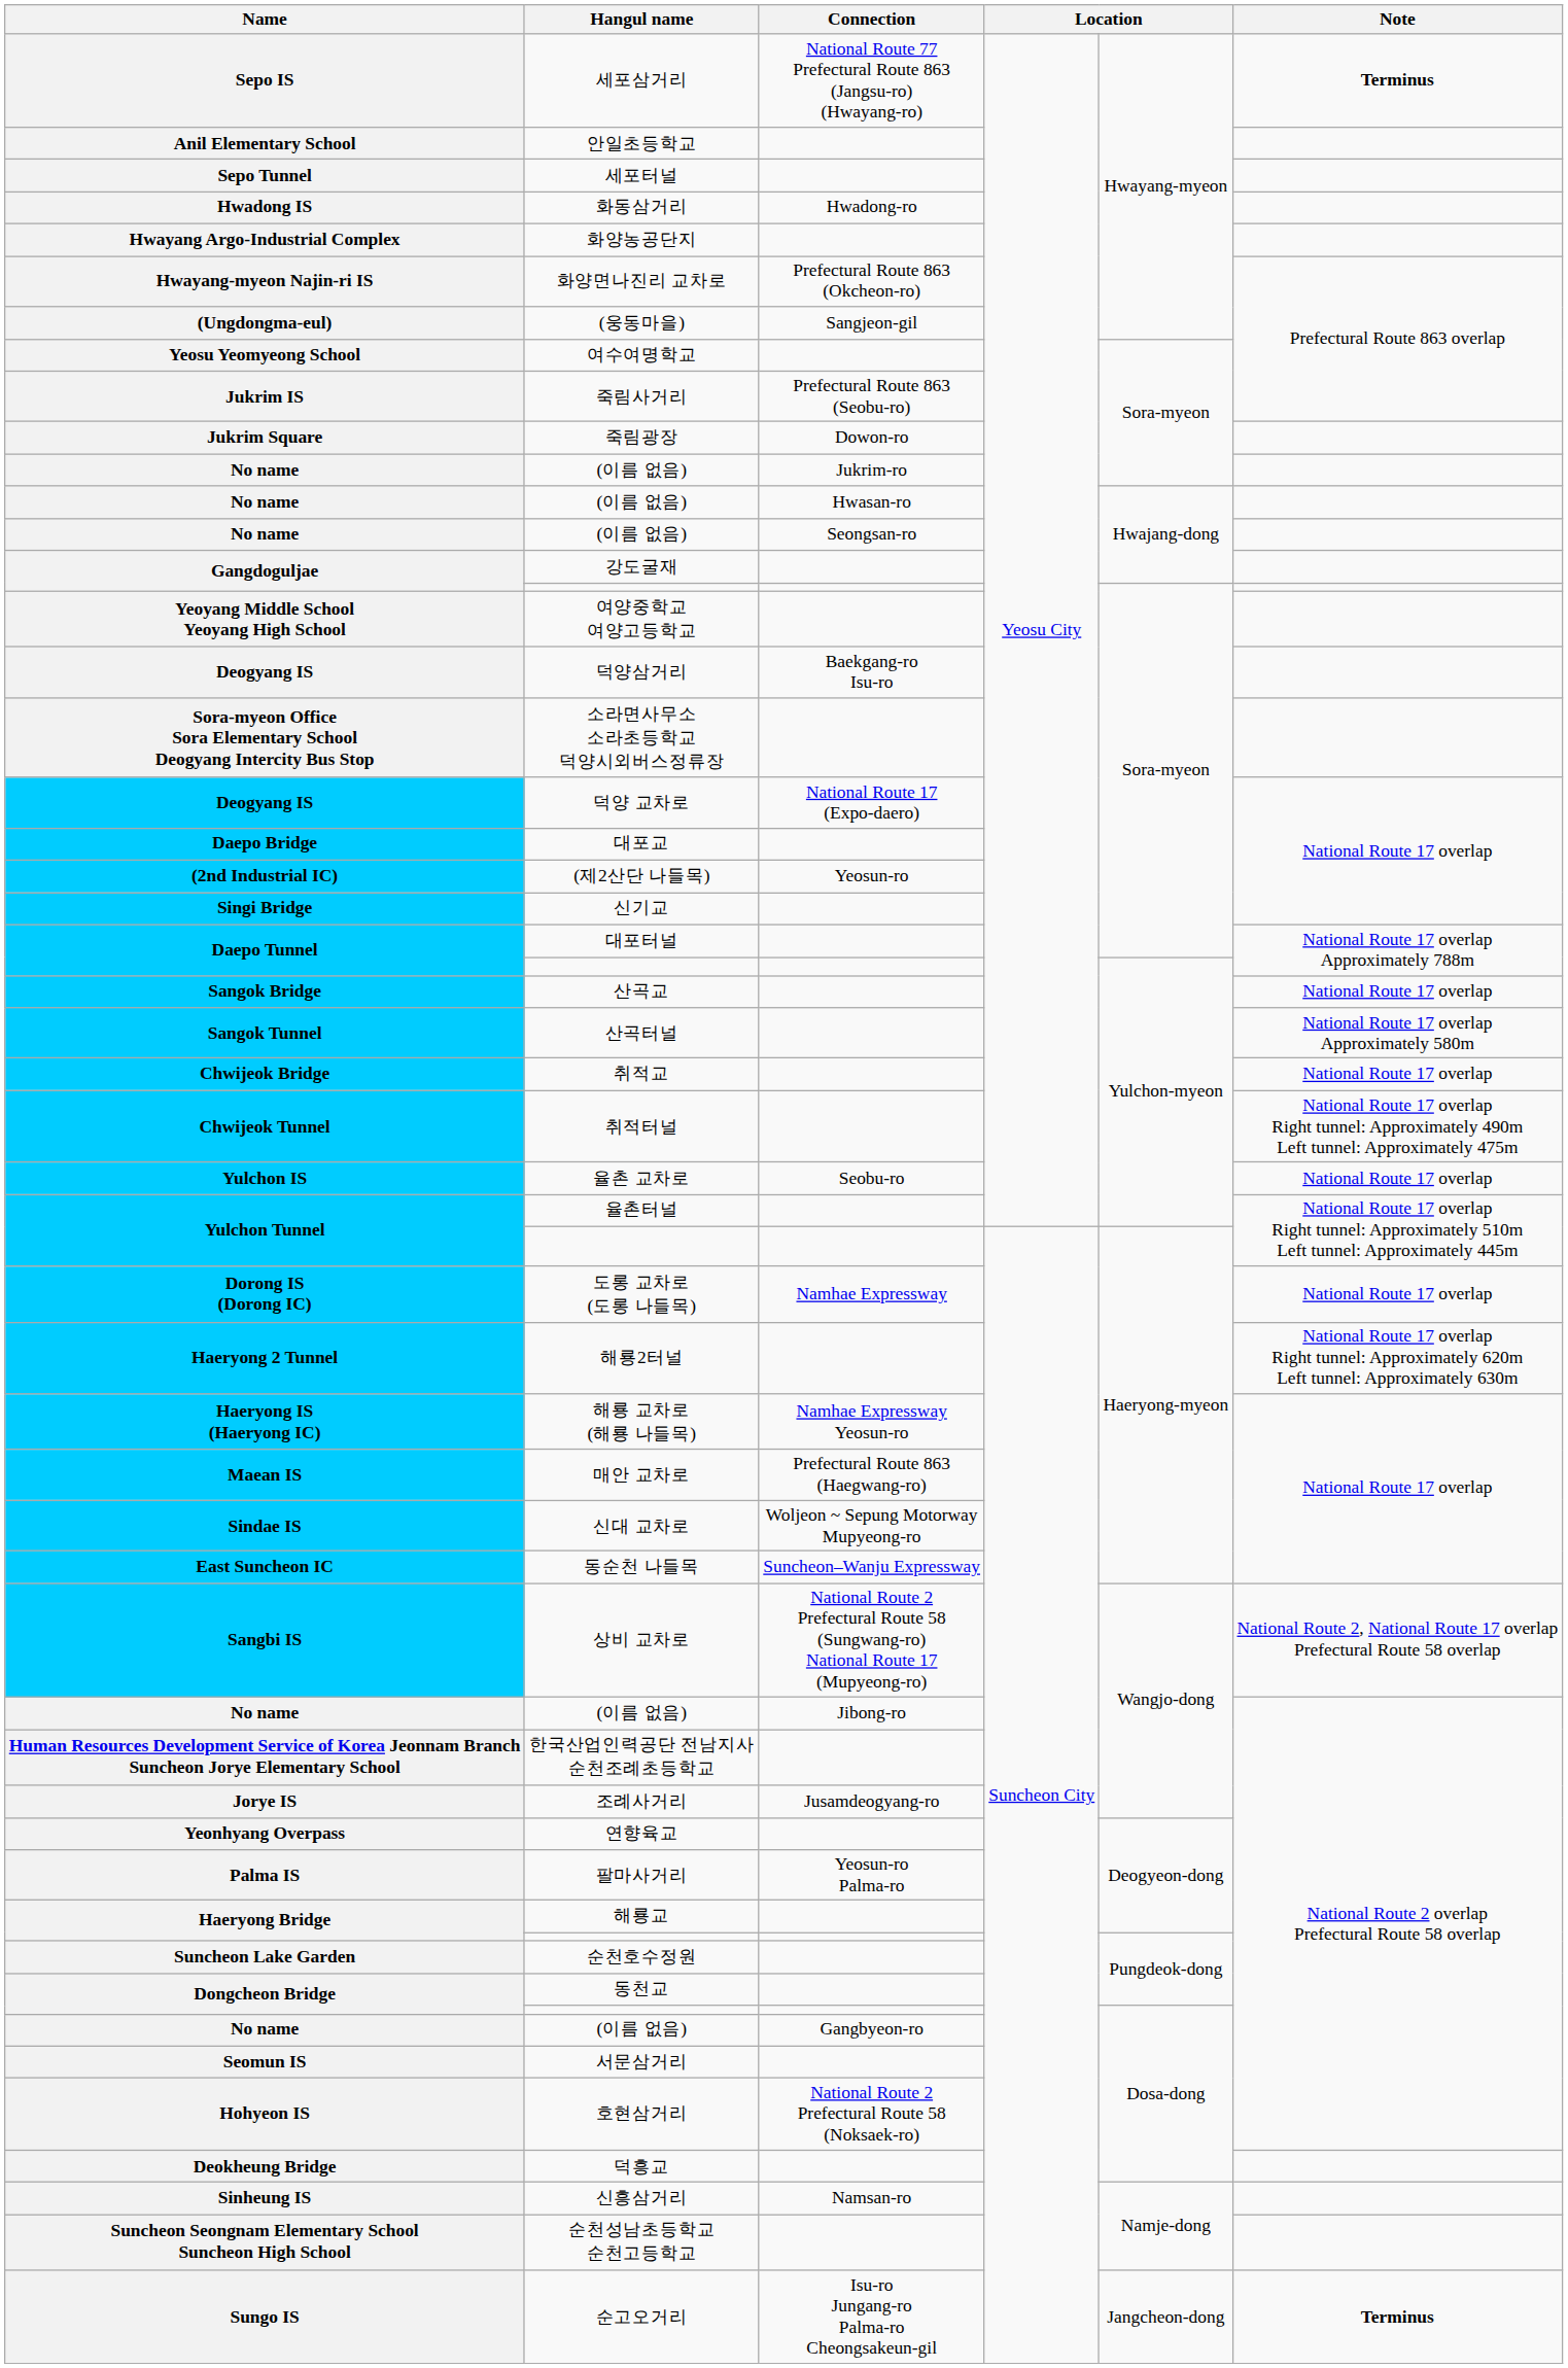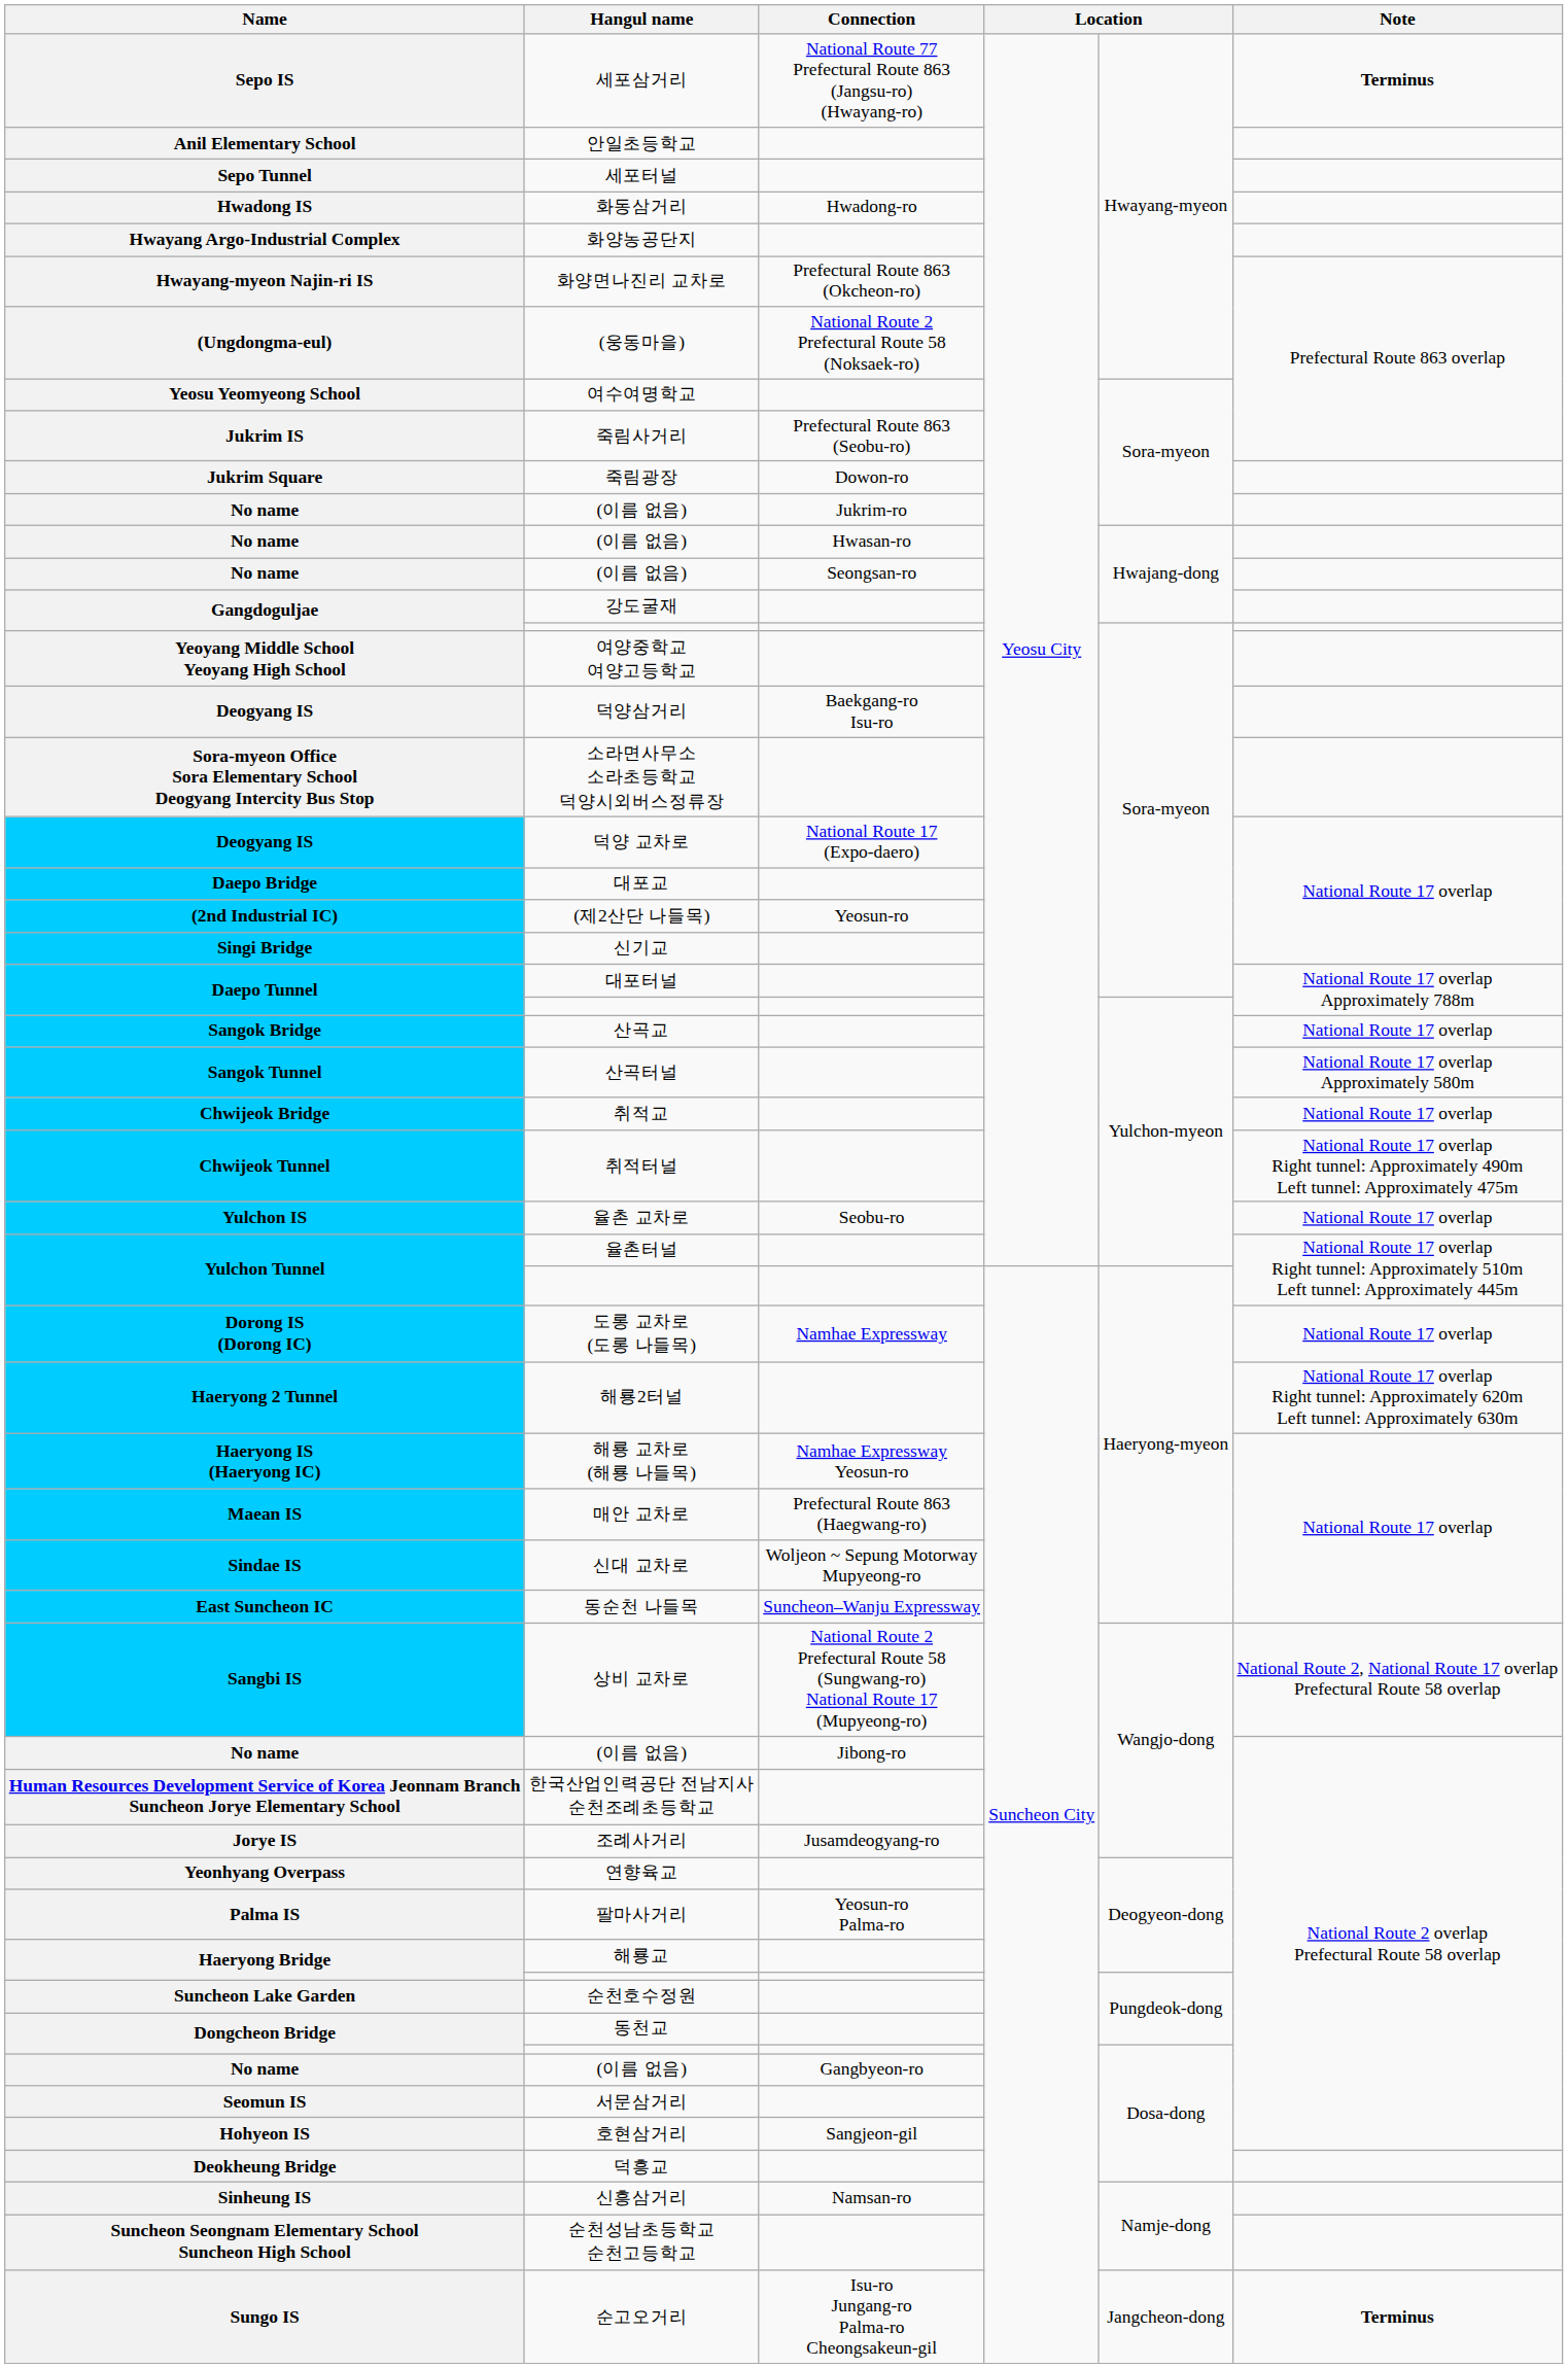 <table class="wikitable" style="font-size: 85%; text-align: center;">
 <tr>
 <th>Name </th>
 <th>Hangul name</th>
 <th>Connection</th>
 <th colspan="2">Location</th>
 <th>Note</th>
 </tr>
 <tr>
 <th>Sepo IS</th>
 <td>세포삼거리</td>
 <td><a href='#'>National Route 77</a><br>Prefectural Route 863<br>(Jangsu-ro)<br>(Hwayang-ro)</td>
 <td rowspan=30><a href='#'>Yeosu City</a></td>
 <td rowspan=7>Hwayang-myeon</td>
 <td><strong>Terminus</strong></td>
 </tr>
 <tr>
 <th>Anil Elementary School</th>
 <td>안일초등학교</td>
 <td></td>
 <td></td>
 </tr>
 <tr>
 <th>Sepo Tunnel</th>
 <td>세포터널</td>
 <td></td>
 <td></td>
 </tr>
 <tr>
 <th>Hwadong IS</th>
 <td>화동삼거리</td>
 <td>Hwadong-ro</td>
 <td></td>
 </tr>
 <tr>
 <th>Hwayang Argo-Industrial Complex</th>
 <td>화양농공단지</td>
 <td></td>
 <td></td>
 </tr>
 <tr>
 <th>Hwayang-myeon Najin-ri IS</th>
 <td>화양면나진리 교차로</td>
 <td>Prefectural Route 863<br>(Okcheon-ro)</td>
 <td rowspan=4>Prefectural Route 863 overlap</td>
 </tr>
 <tr>
 <th>(Ungdongma-eul)</th>
 <td>(웅동마을)</td>
-<td>Sangjeon-gil</td>
+<td><a href='#'>National Route 2</a><br>Prefectural Route 58<br>(Noksaek-ro)</td>
 </tr>
 <tr>
 <th>Yeosu Yeomyeong School</th>
 <td>여수여명학교</td>
 <td></td>
 <td rowspan=4>Sora-myeon</td>
 </tr>
 <tr>
 <th>Jukrim IS</th>
 <td>죽림사거리</td>
 <td>Prefectural Route 863<br>(Seobu-ro)</td>
 </tr>
 <tr>
 <th>Jukrim Square</th>
 <td>죽림광장</td>
 <td>Dowon-ro</td>
 <td></td>
 </tr>
 <tr>
 <th>No name</th>
 <td>(이름 없음)</td>
 <td>Jukrim-ro</td>
 <td></td>
 </tr>
 <tr>
 <th>No name</th>
 <td>(이름 없음)</td>
 <td>Hwasan-ro</td>
 <td rowspan=3>Hwajang-dong</td>
 <td></td>
 </tr>
 <tr>
 <th>No name</th>
 <td>(이름 없음)</td>
 <td>Seongsan-ro</td>
 <td></td>
 </tr>
 <tr>
 <th rowspan=2>Gangdoguljae</th>
 <td>강도굴재</td>
 <td></td>
 <td></td>
 </tr>
 <tr>
 <td></td>
 <td></td>
 <td rowspan=9>Sora-myeon</td>
 <td></td>
 </tr>
 <tr>
 <th>Yeoyang Middle School<br>Yeoyang High School</th>
 <td>여양중학교<br>여양고등학교</td>
 <td></td>
 <td></td>
 </tr>
 <tr>
 <th>Deogyang IS</th>
 <td>덕양삼거리</td>
 <td>Baekgang-ro<br>Isu-ro</td>
 <td></td>
 </tr>
 <tr>
 <th>Sora-myeon Office<br>Sora Elementary School<br>Deogyang Intercity Bus Stop</th>
 <td>소라면사무소<br>소라초등학교<br>덕양시외버스정류장</td>
 <td></td>
 <td></td>
 </tr>
 <tr>
 <th style="background-color: #00CCFF;">Deogyang IS</th>
 <td>덕양 교차로</td>
 <td><a href='#'>National Route 17</a><br>(Expo-daero)</td>
 <td rowspan=4><a href='#'>National Route 17</a> overlap</td>
 </tr>
 <tr>
 <th style="background-color: #00CCFF;">Daepo Bridge</th>
 <td>대포교</td>
 <td></td>
 </tr>
 <tr>
 <th style="background-color: #00CCFF;">(2nd Industrial IC)</th>
 <td>(제2산단 나들목)</td>
 <td>Yeosun-ro</td>
 </tr>
 <tr>
 <th style="background-color: #00CCFF;">Singi Bridge</th>
 <td>신기교</td>
 <td></td>
 </tr>
 <tr>
 <th rowspan=2 style="background-color: #00CCFF;">Daepo Tunnel</th>
 <td>대포터널</td>
 <td></td>
 <td rowspan=2><a href='#'>National Route 17</a> overlap<br>Approximately 788m</td>
 </tr>
 <tr>
 <td></td>
 <td></td>
 <td rowspan=7>Yulchon-myeon</td>
 </tr>
 <tr>
 <th style="background-color: #00CCFF;">Sangok Bridge</th>
 <td>산곡교</td>
 <td></td>
 <td><a href='#'>National Route 17</a> overlap</td>
 </tr>
 <tr>
 <th style="background-color: #00CCFF;">Sangok Tunnel</th>
 <td>산곡터널</td>
 <td></td>
 <td><a href='#'>National Route 17</a> overlap<br>Approximately 580m</td>
 </tr>
 <tr>
 <th style="background-color: #00CCFF;">Chwijeok Bridge</th>
 <td>취적교</td>
 <td></td>
 <td><a href='#'>National Route 17</a> overlap</td>
 </tr>
 <tr>
 <th style="background-color: #00CCFF;">Chwijeok Tunnel</th>
 <td>취적터널</td>
 <td></td>
 <td><a href='#'>National Route 17</a> overlap<br>Right tunnel: Approximately 490m<br>Left tunnel: Approximately 475m</td>
 </tr>
 <tr>
 <th style="background-color: #00CCFF;">Yulchon IS</th>
 <td>율촌 교차로</td>
 <td>Seobu-ro</td>
 <td><a href='#'>National Route 17</a> overlap</td>
 </tr>
 <tr>
 <th rowspan=2 style="background-color: #00CCFF;">Yulchon Tunnel</th>
 <td>율촌터널</td>
 <td></td>
 <td rowspan=2><a href='#'>National Route 17</a> overlap<br>Right tunnel: Approximately 510m<br>Left tunnel: Approximately 445m</td>
 </tr>
 <tr>
 <td></td>
 <td></td>
 <td rowspan=25><a href='#'>Suncheon City</a></td>
 <td rowspan=7>Haeryong-myeon</td>
 </tr>
 <tr>
 <th style="background-color: #00CCFF;">Dorong IS<br>(Dorong IC)</th>
 <td>도롱 교차로<br>(도롱 나들목)</td>
 <td><a href='#'>Namhae Expressway</a></td>
 <td><a href='#'>National Route 17</a> overlap</td>
 </tr>
 <tr>
 <th style="background-color: #00CCFF;">Haeryong 2 Tunnel</th>
 <td>해룡2터널</td>
 <td></td>
 <td><a href='#'>National Route 17</a> overlap<br>Right tunnel: Approximately 620m<br>Left tunnel: Approximately 630m</td>
 </tr>
 <tr>
 <th style="background-color: #00CCFF;">Haeryong IS<br>(Haeryong IC)</th>
 <td>해룡 교차로<br>(해룡 나들목)</td>
 <td><a href='#'>Namhae Expressway</a><br>Yeosun-ro</td>
 <td rowspan=4><a href='#'>National Route 17</a> overlap</td>
 </tr>
 <tr>
 <th style="background-color: #00CCFF;">Maean IS</th>
 <td>매안 교차로</td>
 <td>Prefectural Route 863<br>(Haegwang-ro)</td>
 </tr>
 <tr>
 <th style="background-color: #00CCFF;">Sindae IS</th>
 <td>신대 교차로</td>
 <td>Woljeon ~ Sepung Motorway<br>Mupyeong-ro</td>
 </tr>
 <tr>
 <th style="background-color: #00CCFF;">East Suncheon IC</th>
 <td>동순천 나들목</td>
 <td><a href='#'>Suncheon–Wanju Expressway</a></td>
 </tr>
 <tr>
 <th style="background-color: #00CCFF;">Sangbi IS</th>
 <td>상비 교차로</td>
 <td><a href='#'>National Route 2</a><br>Prefectural Route 58<br>(Sungwang-ro)<br><a href='#'>National Route 17</a><br>(Mupyeong-ro)</td>
 <td rowspan=4>Wangjo-dong</td>
 <td><a href='#'>National Route 2</a>, <a href='#'>National Route 17</a> overlap<br>Prefectural Route 58 overlap</td>
 </tr>
 <tr>
 <th>No name</th>
 <td>(이름 없음)</td>
 <td>Jibong-ro</td>
 <td rowspan=13><a href='#'>National Route 2</a> overlap<br>Prefectural Route 58 overlap</td>
 </tr>
 <tr>
 <th><a href='#'>Human Resources Development Service of Korea</a> Jeonnam Branch<br>Suncheon Jorye Elementary School</th>
 <td>한국산업인력공단 전남지사<br>순천조례초등학교</td>
 <td></td>
 </tr>
 <tr>
 <th>Jorye IS</th>
 <td>조례사거리</td>
 <td>Jusamdeogyang-ro</td>
 </tr>
 <tr>
 <th>Yeonhyang Overpass</th>
 <td>연향육교</td>
 <td></td>
 <td rowspan=3>Deogyeon-dong</td>
 </tr>
 <tr>
 <th>Palma IS</th>
 <td>팔마사거리</td>
 <td>Yeosun-ro<br>Palma-ro</td>
 </tr>
 <tr>
 <th rowspan=2>Haeryong Bridge</th>
 <td>해룡교</td>
 <td></td>
 </tr>
 <tr>
 <td></td>
 <td></td>
 <td rowspan=3>Pungdeok-dong</td>
 </tr>
 <tr>
 <th>Suncheon Lake Garden</th>
 <td>순천호수정원</td>
 <td></td>
 </tr>
 <tr>
 <th rowspan=2>Dongcheon Bridge</th>
 <td>동천교</td>
 <td></td>
 </tr>
 <tr>
 <td></td>
 <td></td>
 <td rowspan=5>Dosa-dong</td>
 </tr>
 <tr>
 <th>No name</th>
 <td>(이름 없음)</td>
 <td>Gangbyeon-ro</td>
 </tr>
 <tr>
 <th>Seomun IS</th>
 <td>서문삼거리</td>
 <td></td>
 </tr>
 <tr>
 <th>Hohyeon IS</th>
 <td>호현삼거리</td>
-<td><a href='#'>National Route 2</a><br>Prefectural Route 58<br>(Noksaek-ro)</td>
+<td>Sangjeon-gil</td>
 </tr>
 <tr>
 <th>Deokheung Bridge</th>
 <td>덕흥교</td>
 <td></td>
 <td></td>
 </tr>
 <tr>
 <th>Sinheung IS</th>
 <td>신흥삼거리</td>
 <td>Namsan-ro</td>
 <td rowspan=2>Namje-dong</td>
 <td></td>
 </tr>
 <tr>
 <th>Suncheon Seongnam Elementary School<br>Suncheon High School</th>
 <td>순천성남초등학교<br>순천고등학교</td>
 <td></td>
 <td></td>
 </tr>
 <tr>
 <th>Sungo IS</th>
 <td>순고오거리</td>
 <td>Isu-ro<br>Jungang-ro<br>Palma-ro<br>Cheongsakeun-gil</td>
 <td>Jangcheon-dong</td>
 <td><strong>Terminus</strong></td>
 </tr>
 <tr>
 </tr>
 </table>
